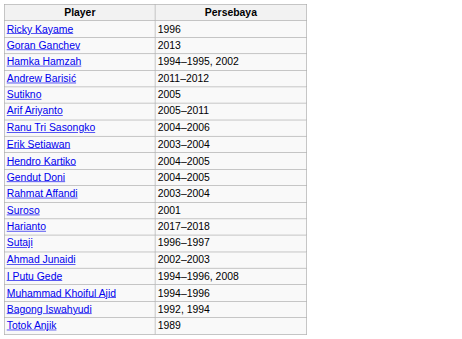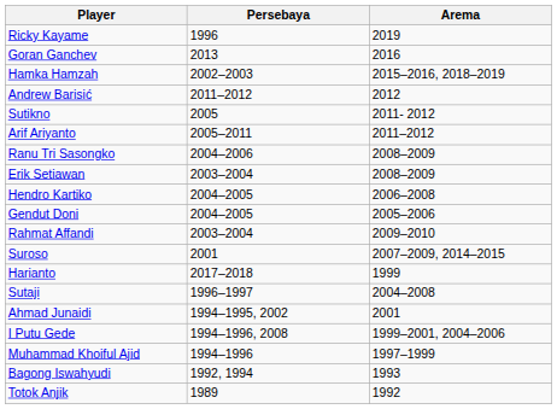 <table class="wikitable">
 <tr>
 <th scope="col" style="width: 225px;">Player</th>
 <th scope="col" style="width: 225px;">Persebaya</th>
+<th scope="col" style="width: 225px;">Arema</th>
 </tr>
 <tr>
 <td align="left"> <a href='#'>Ricky Kayame</a></td>
 <td>1996</td>
+<td>2019</td>
 </tr>
 <tr>
 <td align="left"> <a href='#'>Goran Ganchev</a></td>
 <td>2013</td>
+<td>2016</td>
 </tr>
 <tr>
 <td align="left"> <a href='#'>Hamka Hamzah</a></td>
-<td>1994–1995, 2002</td>
+<td>2002–2003</td>
+<td>2015–2016, 2018–2019</td>
 </tr>
 <tr>
 <td align="left"> <a href='#'>Andrew Barisić</a></td>
 <td>2011–2012</td>
+<td>2012</td>
 </tr>
 <tr>
 <td align="left"> <a href='#'>Sutikno</a></td>
 <td>2005</td>
+<td>2011- 2012</td>
 </tr>
 <tr>
 <td align="left"> <a href='#'>Arif Ariyanto</a></td>
 <td>2005–2011</td>
+<td>2011–2012</td>
 </tr>
 <tr>
 <td align="left"> <a href='#'>Ranu Tri Sasongko</a></td>
 <td>2004–2006</td>
+<td>2008–2009</td>
 </tr>
 <tr>
 <td align="left"> <a href='#'>Erik Setiawan</a></td>
 <td>2003–2004</td>
+<td>2008–2009</td>
 </tr>
 <tr>
 <td align="left"> <a href='#'>Hendro Kartiko</a></td>
 <td>2004–2005</td>
+<td>2006–2008</td>
 </tr>
 <tr>
 <td align="left"> <a href='#'>Gendut Doni</a></td>
 <td>2004–2005</td>
+<td>2005–2006</td>
 </tr>
 <tr>
 <td align="left"> <a href='#'>Rahmat Affandi</a></td>
 <td>2003–2004</td>
+<td>2009–2010</td>
 </tr>
 <tr>
 <td align="left"> <a href='#'>Suroso</a></td>
 <td>2001</td>
+<td>2007–2009, 2014–2015</td>
 </tr>
 <tr>
 <td align="left"> <a href='#'>Harianto</a></td>
 <td>2017–2018</td>
+<td>1999</td>
 </tr>
 <tr>
 <td align="left"> <a href='#'>Sutaji</a></td>
 <td>1996–1997</td>
+<td>2004–2008</td>
 </tr>
 <tr>
 <td align="left"> <a href='#'>Ahmad Junaidi</a></td>
-<td>2002–2003</td>
+<td>1994–1995, 2002</td>
+<td>2001</td>
 </tr>
 <tr>
 <td align="left"> <a href='#'>I Putu Gede</a></td>
 <td>1994–1996, 2008</td>
+<td>1999–2001, 2004–2006</td>
 </tr>
 <tr>
 <td align="left"> <a href='#'>Muhammad Khoiful Ajid</a></td>
 <td>1994–1996</td>
+<td>1997–1999</td>
 </tr>
 <tr>
 <td align="left"> <a href='#'>Bagong Iswahyudi</a></td>
 <td>1992, 1994</td>
+<td>1993</td>
 </tr>
 <tr>
 <td align="left"> <a href='#'>Totok Anjik</a></td>
 <td>1989</td>
+<td>1992</td>
 </tr>
 </table>
